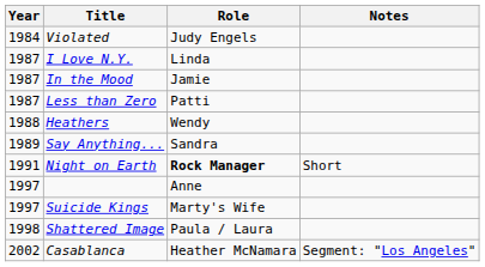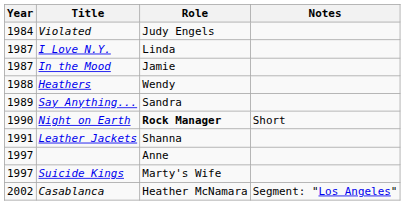 <table class="wikitable sortable">
 <tr>
 <th>Year</th>
 <th>Title</th>
 <th>Role</th>
 <th>Notes</th>
 </tr>
 <tr>
 <td>1984</td>
 <td><em>Violated</em></td>
 <td>Judy Engels</td>
 <td></td>
 </tr>
 <tr>
 <td>1987</td>
 <td><em><a href='#'>I Love N.Y.</a></em></td>
 <td>Linda</td>
 <td></td>
 </tr>
 <tr>
 <td>1987</td>
 <td><em><a href='#'>In the Mood</a></em></td>
 <td>Jamie</td>
 <td></td>
 </tr>
 <tr>
-<td>1987</td>
-<td><em><a href='#'>Less than Zero</a></em></td>
-<td>Patti</td>
-<td></td>
-</tr>
-<tr>
 <td>1988</td>
 <td><em><a href='#'>Heathers</a></em></td>
 <td>Wendy</td>
 <td></td>
 </tr>
 <tr>
 <td>1989</td>
 <td><em><a href='#'>Say Anything...</a></em></td>
 <td>Sandra</td>
 <td></td>
 </tr>
 <tr>
-<td>1991</td>
+<td>1990</td>
 <td><em><a href='#'>Night on Earth</a></em></td>
 <td><strong>Rock Manager</strong></td>
 <td>Short</td>
+</tr>
+<tr>
+<td>1991</td>
+<td><em><a href='#'>Leather Jackets</a></em></td>
+<td>Shanna</td>
+<td></td>
 </tr>
 <tr>
 <td>1997</td>
 <td><em></em></td>
 <td>Anne</td>
 <td></td>
 </tr>
 <tr>
 <td>1997</td>
 <td><em><a href='#'>Suicide Kings</a></em></td>
 <td>Marty's Wife</td>
 <td></td>
 </tr>
 <tr>
-<td>1998</td>
-<td><em><a href='#'>Shattered Image</a></em></td>
-<td>Paula / Laura</td>
-<td></td>
-</tr>
-<tr>
 <td>2002</td>
 <td><em>Casablanca</em></td>
 <td>Heather McNamara</td>
 <td>Segment: "<a href='#'>Los Angeles</a>"</td>
 </tr>
 </table>
